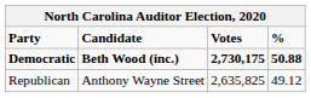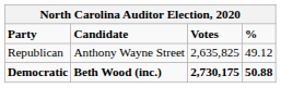 <table class="wikitable">
 <tr>
 <th colspan="4">North Carolina Auditor Election, 2020</th>
 </tr>
 <tr>
 <td><strong>Party</strong></td>
 <td><strong>Candidate</strong></td>
 <td><strong>Votes</strong></td>
 <td><strong>%</strong></td>
 </tr>
 <tr>
+<td>Republican</td>
+<td>Anthony Wayne Street</td>
+<td>2,635,825</td>
+<td>49.12</td>
+</tr>
+<tr>
 <td><strong>Democratic</strong></td>
 <td><strong>Beth Wood (inc.)</strong></td>
 <td><strong>2,730,175</strong></td>
 <td><strong>50.88</strong></td>
 </tr>
-<tr>
-<td>Republican</td>
-<td>Anthony Wayne Street</td>
-<td>2,635,825</td>
-<td>49.12</td>
-</tr>
 </table>
